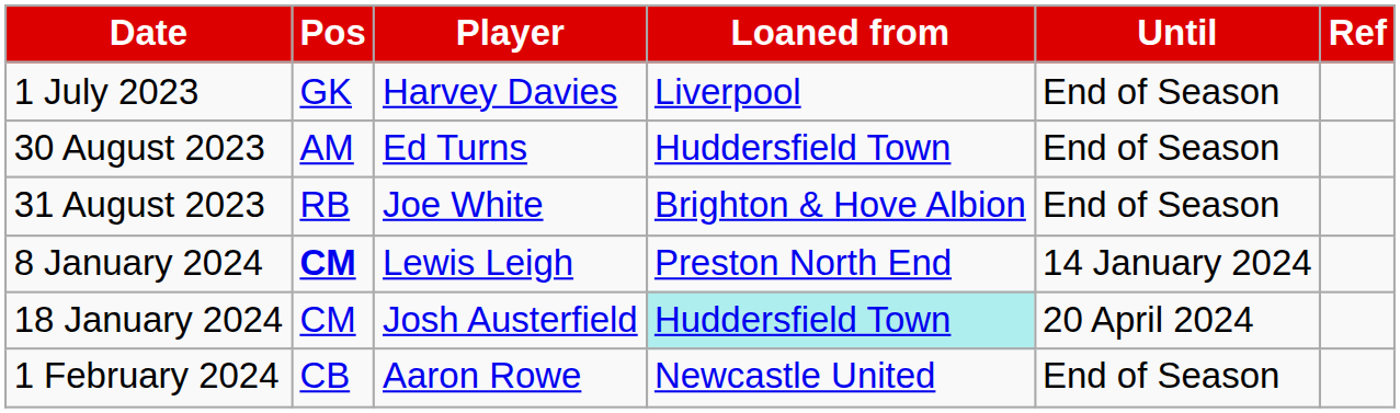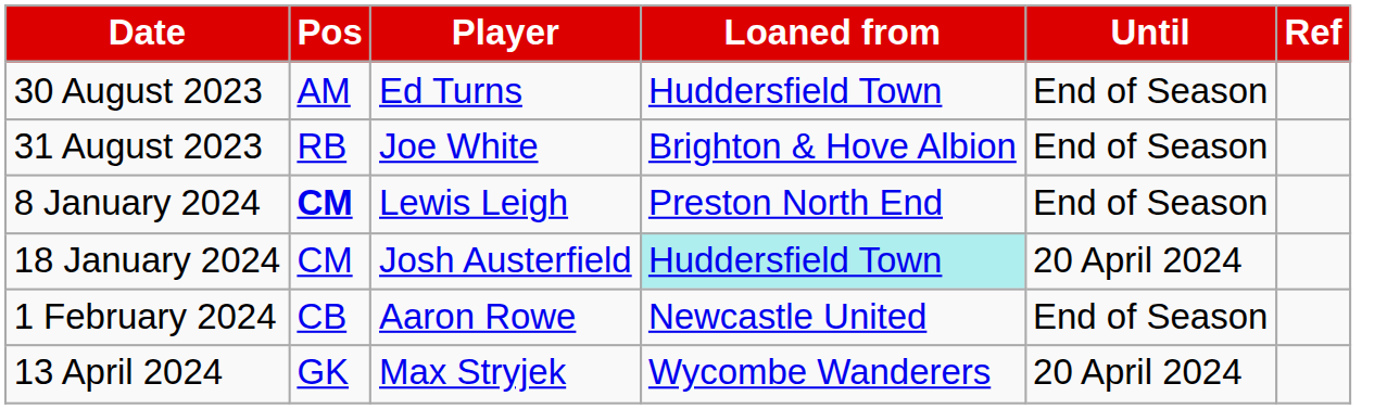 <table class="wikitable plainrowheaders sortable">
 <tr>
 <th style="color:white; background:#d00;">Date</th>
 <th style="color:white; background:#d00;">Pos</th>
 <th style="color:white; background:#d00;">Player</th>
 <th style="color:white; background:#d00;">Loaned from</th>
 <th style="color:white; background:#d00;">Until</th>
 <th style="color:white; background:#d00;">Ref</th>
-</tr>
-<tr>
-<td>1 July 2023</td>
-<td><a href='#'>GK</a></td>
-<td> <a href='#'>Harvey Davies</a></td>
-<td> <a href='#'>Liverpool</a></td>
-<td>End of Season</td>
-<td></td>
 </tr>
 <tr>
 <td>30 August 2023</td>
 <td><a href='#'>AM</a></td>
 <td> <a href='#'>Ed Turns</a></td>
 <td> <a href='#'>Huddersfield Town</a></td>
 <td>End of Season</td>
 <td></td>
 </tr>
 <tr>
 <td>31 August 2023</td>
 <td><a href='#'>RB</a></td>
 <td> <a href='#'>Joe White</a></td>
 <td> <a href='#'>Brighton & Hove Albion</a></td>
 <td>End of Season</td>
 <td></td>
 </tr>
 <tr>
 <td>8 January 2024</td>
 <td><strong><a href='#'>CM</a></strong></td>
 <td> <a href='#'>Lewis Leigh</a></td>
 <td> <a href='#'>Preston North End</a></td>
-<td>14 January 2024</td>
+<td>End of Season</td>
 <td></td>
 </tr>
 <tr>
 <td>18 January 2024</td>
 <td><a href='#'>CM</a></td>
 <td> <a href='#'>Josh Austerfield</a></td>
 <td style="background: paleturquoise;"> <a href='#'>Huddersfield Town</a></td>
 <td>20 April 2024</td>
 <td></td>
 </tr>
 <tr>
 <td>1 February 2024</td>
 <td><a href='#'>CB</a></td>
 <td> <a href='#'>Aaron Rowe</a></td>
 <td> <a href='#'>Newcastle United</a></td>
 <td>End of Season</td>
 <td></td>
 </tr>
+<tr>
+<td>13 April 2024</td>
+<td><a href='#'>GK</a></td>
+<td> <a href='#'>Max Stryjek</a></td>
+<td> <a href='#'>Wycombe Wanderers</a></td>
+<td>20 April 2024</td>
+<td></td>
+</tr>
 </table>
